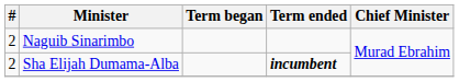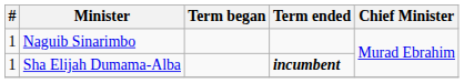 <table class="wikitable">
 <tr>
 <th>#</th>
 <th>Minister</th>
 <th>Term began</th>
 <th>Term ended</th>
 <th>Chief Minister</th>
 </tr>
 <tr>
-<td>2</td>
+<td>1</td>
 <td><a href='#'>Naguib Sinarimbo</a></td>
 <td></td>
 <td></td>
 <td rowspan=2><a href='#'>Murad Ebrahim</a></td>
 </tr>
 <tr>
-<td>2</td>
+<td>1</td>
 <td><a href='#'>Sha Elijah Dumama-Alba</a></td>
 <td></td>
 <td><strong><em>incumbent</em></strong></td>
 </tr>
 <tr>
 </tr>
 </table>
